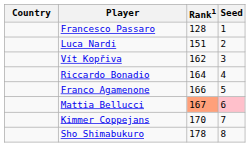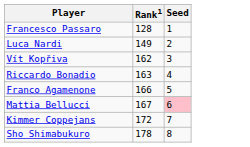 <table class="sortable wikitable">
 <tr>
-<th width="70">Country</th>
 <th width="175">Player</th>
 <th>Rank<sup>1</sup></th>
 <th>Seed</th>
 </tr>
 <tr>
-<td></td>
 <td><a href='#'>Francesco Passaro</a></td>
 <td>128</td>
 <td>1</td>
 </tr>
 <tr>
-<td></td>
 <td><a href='#'>Luca Nardi</a></td>
-<td>151</td>
+<td>149</td>
 <td>2</td>
 </tr>
 <tr>
-<td></td>
 <td><a href='#'>Vít Kopřiva</a></td>
 <td>162</td>
 <td>3</td>
 </tr>
 <tr>
-<td></td>
 <td><a href='#'>Riccardo Bonadio</a></td>
-<td>164</td>
+<td>163</td>
 <td>4</td>
 </tr>
 <tr>
-<td></td>
 <td><a href='#'>Franco Agamenone</a></td>
 <td>166</td>
 <td>5</td>
 </tr>
 <tr>
-<td></td>
 <td><a href='#'>Mattia Bellucci</a></td>
-<td style="background: lightsalmon;">167</td>
+<td>167</td>
 <td style="background: pink;">6</td>
 </tr>
 <tr>
-<td></td>
 <td><a href='#'>Kimmer Coppejans</a></td>
-<td>170</td>
+<td>172</td>
 <td>7</td>
 </tr>
 <tr>
-<td></td>
 <td><a href='#'>Sho Shimabukuro</a></td>
 <td>178</td>
 <td>8</td>
 </tr>
 </table>
